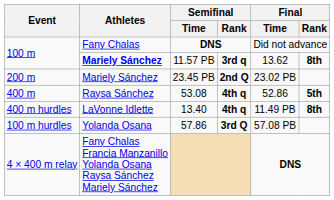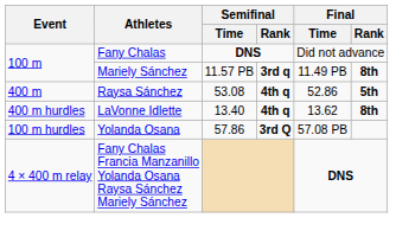 <table class="wikitable" border="1" style="font-size:90%">
 <tr>
 <th rowspan=2>Event</th>
 <th rowspan=2>Athletes</th>
 <th colspan=2>Semifinal</th>
 <th colspan=2>Final</th>
 </tr>
 <tr>
 <th>Time</th>
 <th>Rank</th>
 <th>Time</th>
 <th>Rank</th>
 </tr>
 <tr>
 <td rowspan=2><a href='#'>100 m</a></td>
 <td><a href='#'>Fany Chalas</a></td>
 <td align=center colspan=2><strong>DNS</strong></td>
 <td align=center colspan=2>Did not advance</td>
 </tr>
 <tr>
-<td><strong><a href='#'>Mariely Sánchez</a></strong></td>
+<td><a href='#'>Mariely Sánchez</a></td>
 <td align=center>11.57 PB</td>
 <td align=center><strong>3rd q</strong></td>
-<td align=center>13.62</td>
+<td align=center>11.49 PB</td>
 <td align=center><strong>8th</strong></td>
-</tr>
-<tr>
-<td><a href='#'>200 m</a></td>
-<td><a href='#'>Mariely Sánchez</a></td>
-<td align=center>23.45 PB</td>
-<td align=center><strong>2nd Q</strong></td>
-<td align=center>23.02 PB</td>
-<td align=center></td>
 </tr>
 <tr>
 <td><a href='#'>400 m</a></td>
 <td><a href='#'>Raysa Sánchez</a></td>
 <td align=center>53.08</td>
 <td align=center><strong>4th q</strong></td>
 <td align=center>52.86</td>
 <td align=center><strong>5th</strong></td>
 </tr>
 <tr>
 <td><a href='#'>400 m hurdles</a></td>
 <td><a href='#'>LaVonne Idlette</a></td>
 <td align=center>13.40</td>
 <td align=center><strong>4th q</strong></td>
-<td align=center>11.49 PB</td>
+<td align=center>13.62</td>
 <td align=center><strong>8th</strong></td>
 </tr>
 <tr>
 <td><a href='#'>100 m hurdles</a></td>
 <td><a href='#'>Yolanda Osana</a></td>
 <td align=center>57.86</td>
 <td align=center><strong>3rd Q</strong></td>
 <td align=center>57.08 PB</td>
 <td align=center></td>
 </tr>
 <tr>
 <td><a href='#'>4 × 400 m relay</a></td>
 <td><a href='#'>Fany Chalas</a><br><a href='#'>Francia Manzanillo</a><br><a href='#'>Yolanda Osana</a><br><a href='#'>Raysa Sánchez</a><br><a href='#'>Mariely Sánchez</a></td>
 <td align=center bgcolor=wheat colspan=2></td>
 <td align=center colspan=2><strong>DNS</strong></td>
 </tr>
 </table>
